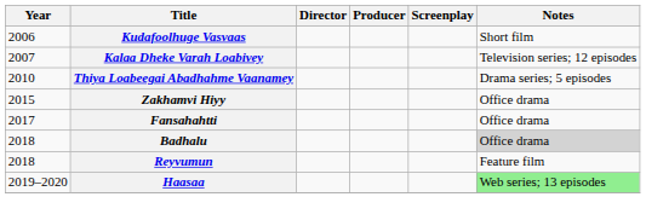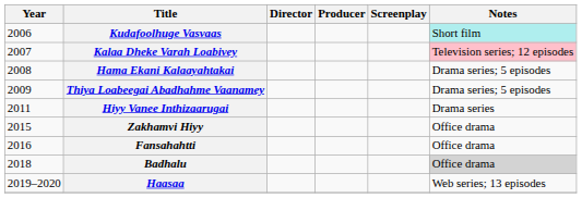 <table class="wikitable sortable plainrowheaders">
 <tr style="background:#ccc; text-align:center;">
 <th scope="col">Year</th>
 <th scope="col">Title</th>
 <th scope="col">Director</th>
 <th scope="col">Producer</th>
 <th scope="col">Screenplay</th>
 <th scope="col">Notes</th>
 </tr>
 <tr>
 <td>2006</td>
 <th scope="row"><em><a href='#'>Kudafoolhuge Vasvaas</a></em></th>
 <td></td>
 <td></td>
 <td></td>
-<td>Short film</td>
+<td style="background: paleturquoise;">Short film</td>
 </tr>
 <tr>
 <td>2007</td>
 <th scope="row"><em><a href='#'>Kalaa Dheke Varah Loabivey</a></em></th>
 <td></td>
 <td></td>
 <td></td>
-<td>Television series; 12 episodes</td>
+<td style="background: pink;">Television series; 12 episodes</td>
 </tr>
 <tr>
-<td>2010</td>
+<td>2008</td>
+<th scope="row"><em><a href='#'>Hama Ekani Kalaayahtakai</a></em></th>
+<td></td>
+<td></td>
+<td></td>
+<td>Drama series; 5 episodes</td>
+</tr>
+<tr>
+<td>2009</td>
 <th scope="row"><em><a href='#'>Thiya Loabeegai Abadhahme Vaanamey</a></em></th>
 <td></td>
 <td></td>
 <td></td>
 <td>Drama series; 5 episodes</td>
+</tr>
+<tr>
+<td>2011</td>
+<th scope="row"><em><a href='#'>Hiyy Vanee Inthizaarugai</a></em></th>
+<td></td>
+<td></td>
+<td></td>
+<td>Drama series</td>
 </tr>
 <tr>
 <td>2015</td>
 <th scope="row"><em>Zakhamvi Hiyy</em></th>
 <td></td>
 <td></td>
 <td></td>
 <td>Office drama</td>
 </tr>
 <tr>
-<td>2017</td>
+<td>2016</td>
 <th scope="row"><em>Fansahahtti</em></th>
 <td></td>
 <td></td>
 <td></td>
 <td>Office drama</td>
 </tr>
 <tr>
 <td>2018</td>
 <th scope="row"><em>Badhalu</em></th>
 <td></td>
 <td></td>
 <td></td>
 <td style="background: lightgrey;">Office drama</td>
 </tr>
 <tr>
-<td>2018</td>
-<th scope="row"><em><a href='#'>Reyvumun</a></em></th>
-<td></td>
-<td></td>
-<td></td>
-<td>Feature film</td>
-</tr>
-<tr>
 <td>2019–2020</td>
 <th scope="row"><em><a href='#'>Haasaa</a></em></th>
 <td></td>
 <td></td>
 <td></td>
-<td style="background: lightgreen;">Web series; 13 episodes</td>
+<td>Web series; 13 episodes</td>
 </tr>
 <tr>
 </tr>
 </table>
